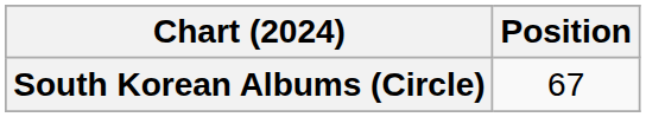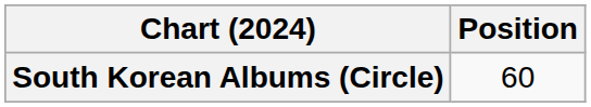 <table class="wikitable plainrowheaders" style="text-align:center">
 <tr>
 <th scope="col">Chart (2024)</th>
 <th scope="col">Position</th>
 </tr>
 <tr>
 <th scope="row">South Korean Albums (Circle)</th>
-<td>67</td>
+<td>60</td>
 </tr>
 </table>
